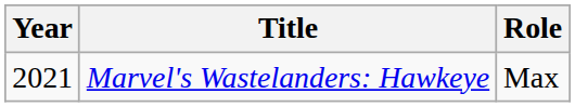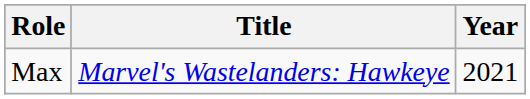 <table class="wikitable">
 <tr>
+<th>Role</th>
+<th>Title</th>
 <th>Year</th>
-<th>Title</th>
-<th>Role</th>
 </tr>
 <tr>
+<td>Max</td>
+<td><em><a href='#'>Marvel's Wastelanders: Hawkeye</a></em></td>
 <td>2021</td>
-<td><em><a href='#'>Marvel's Wastelanders: Hawkeye</a></em></td>
-<td>Max</td>
 </tr>
 </table>
